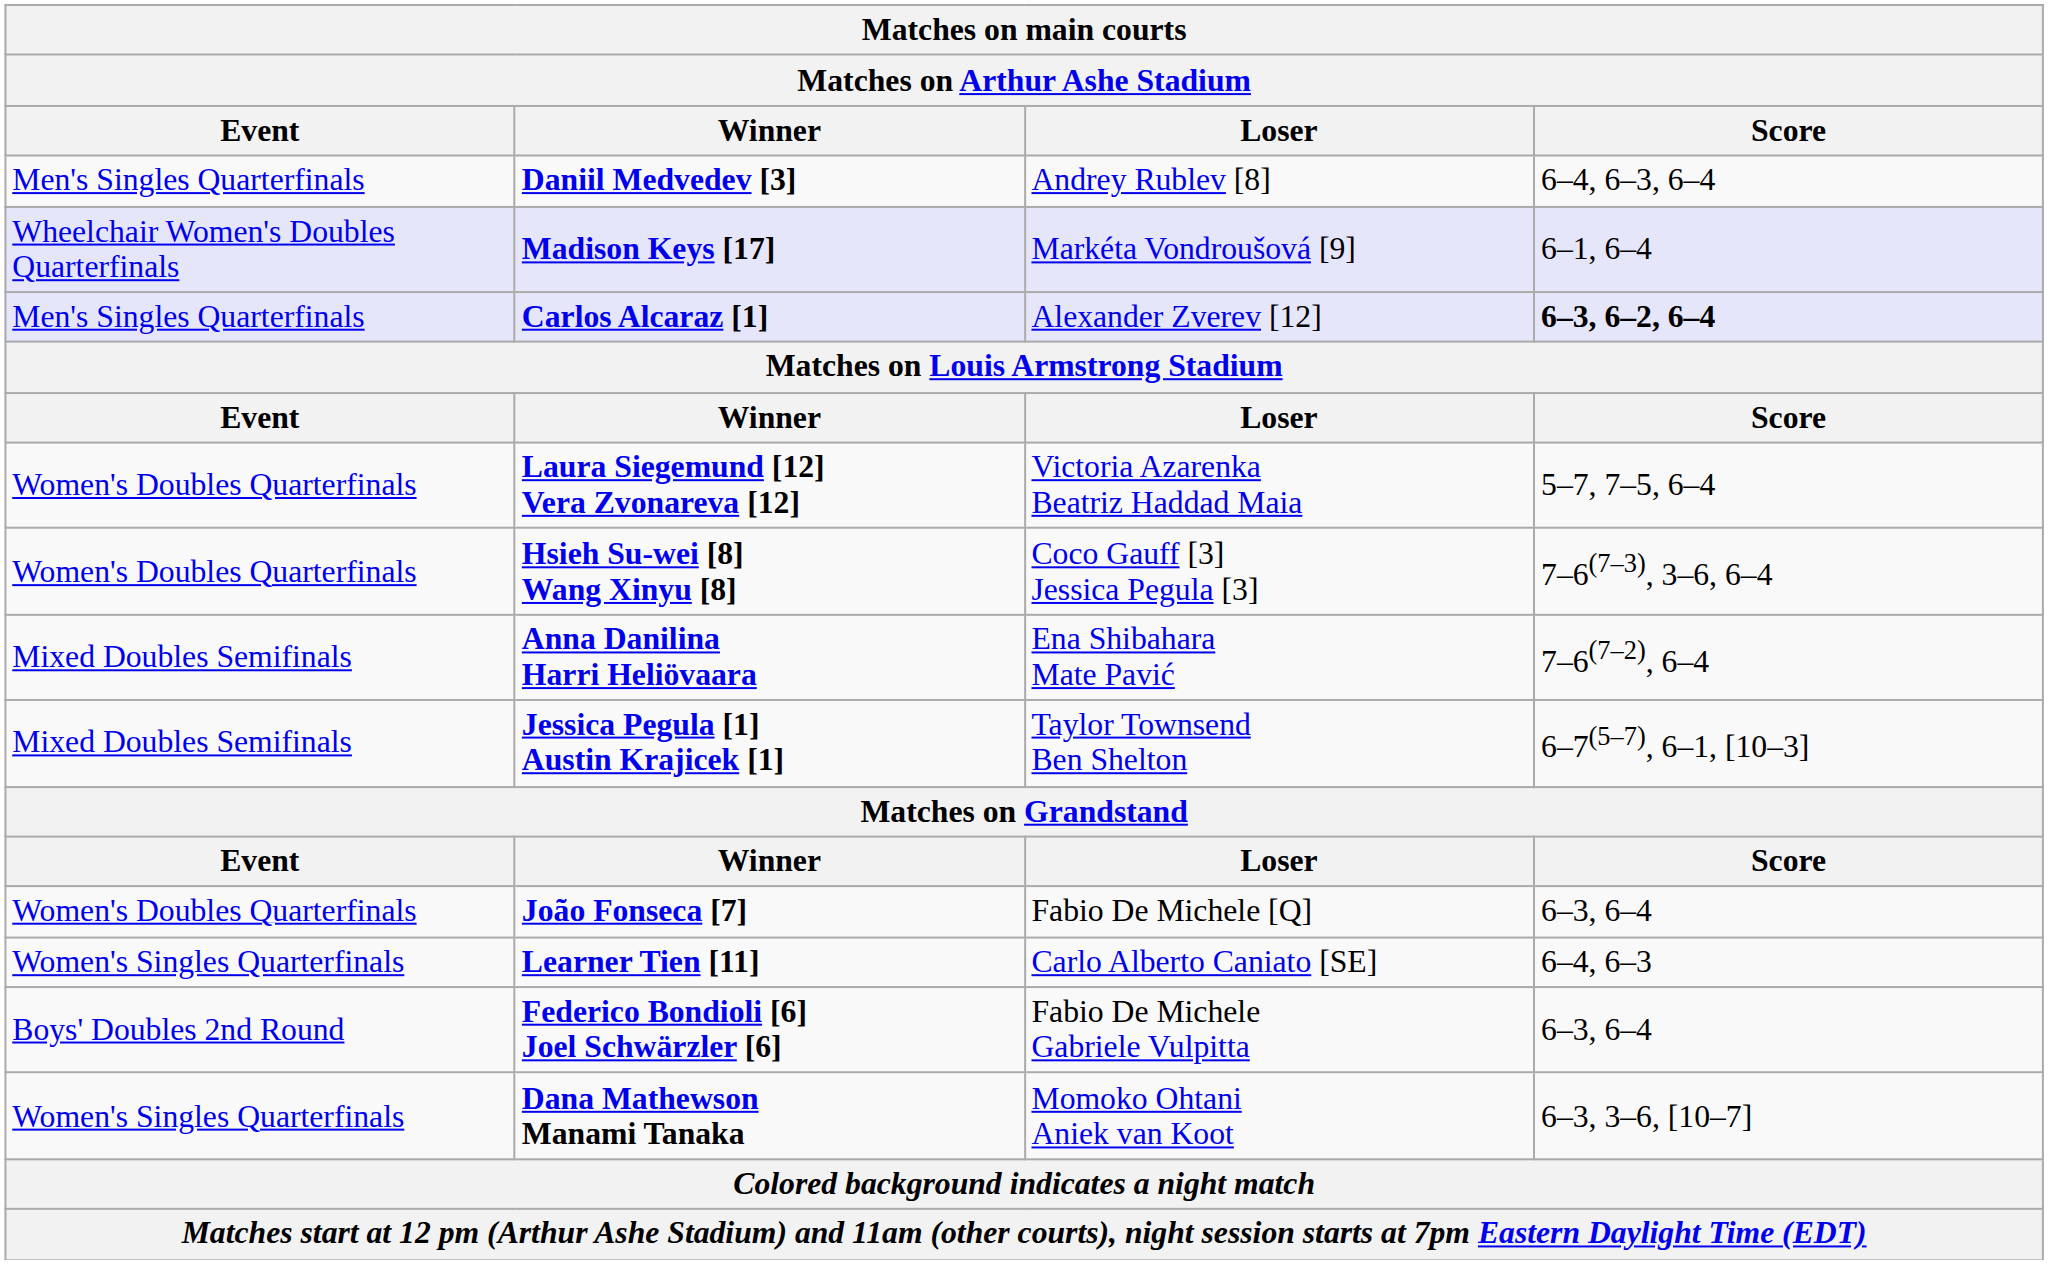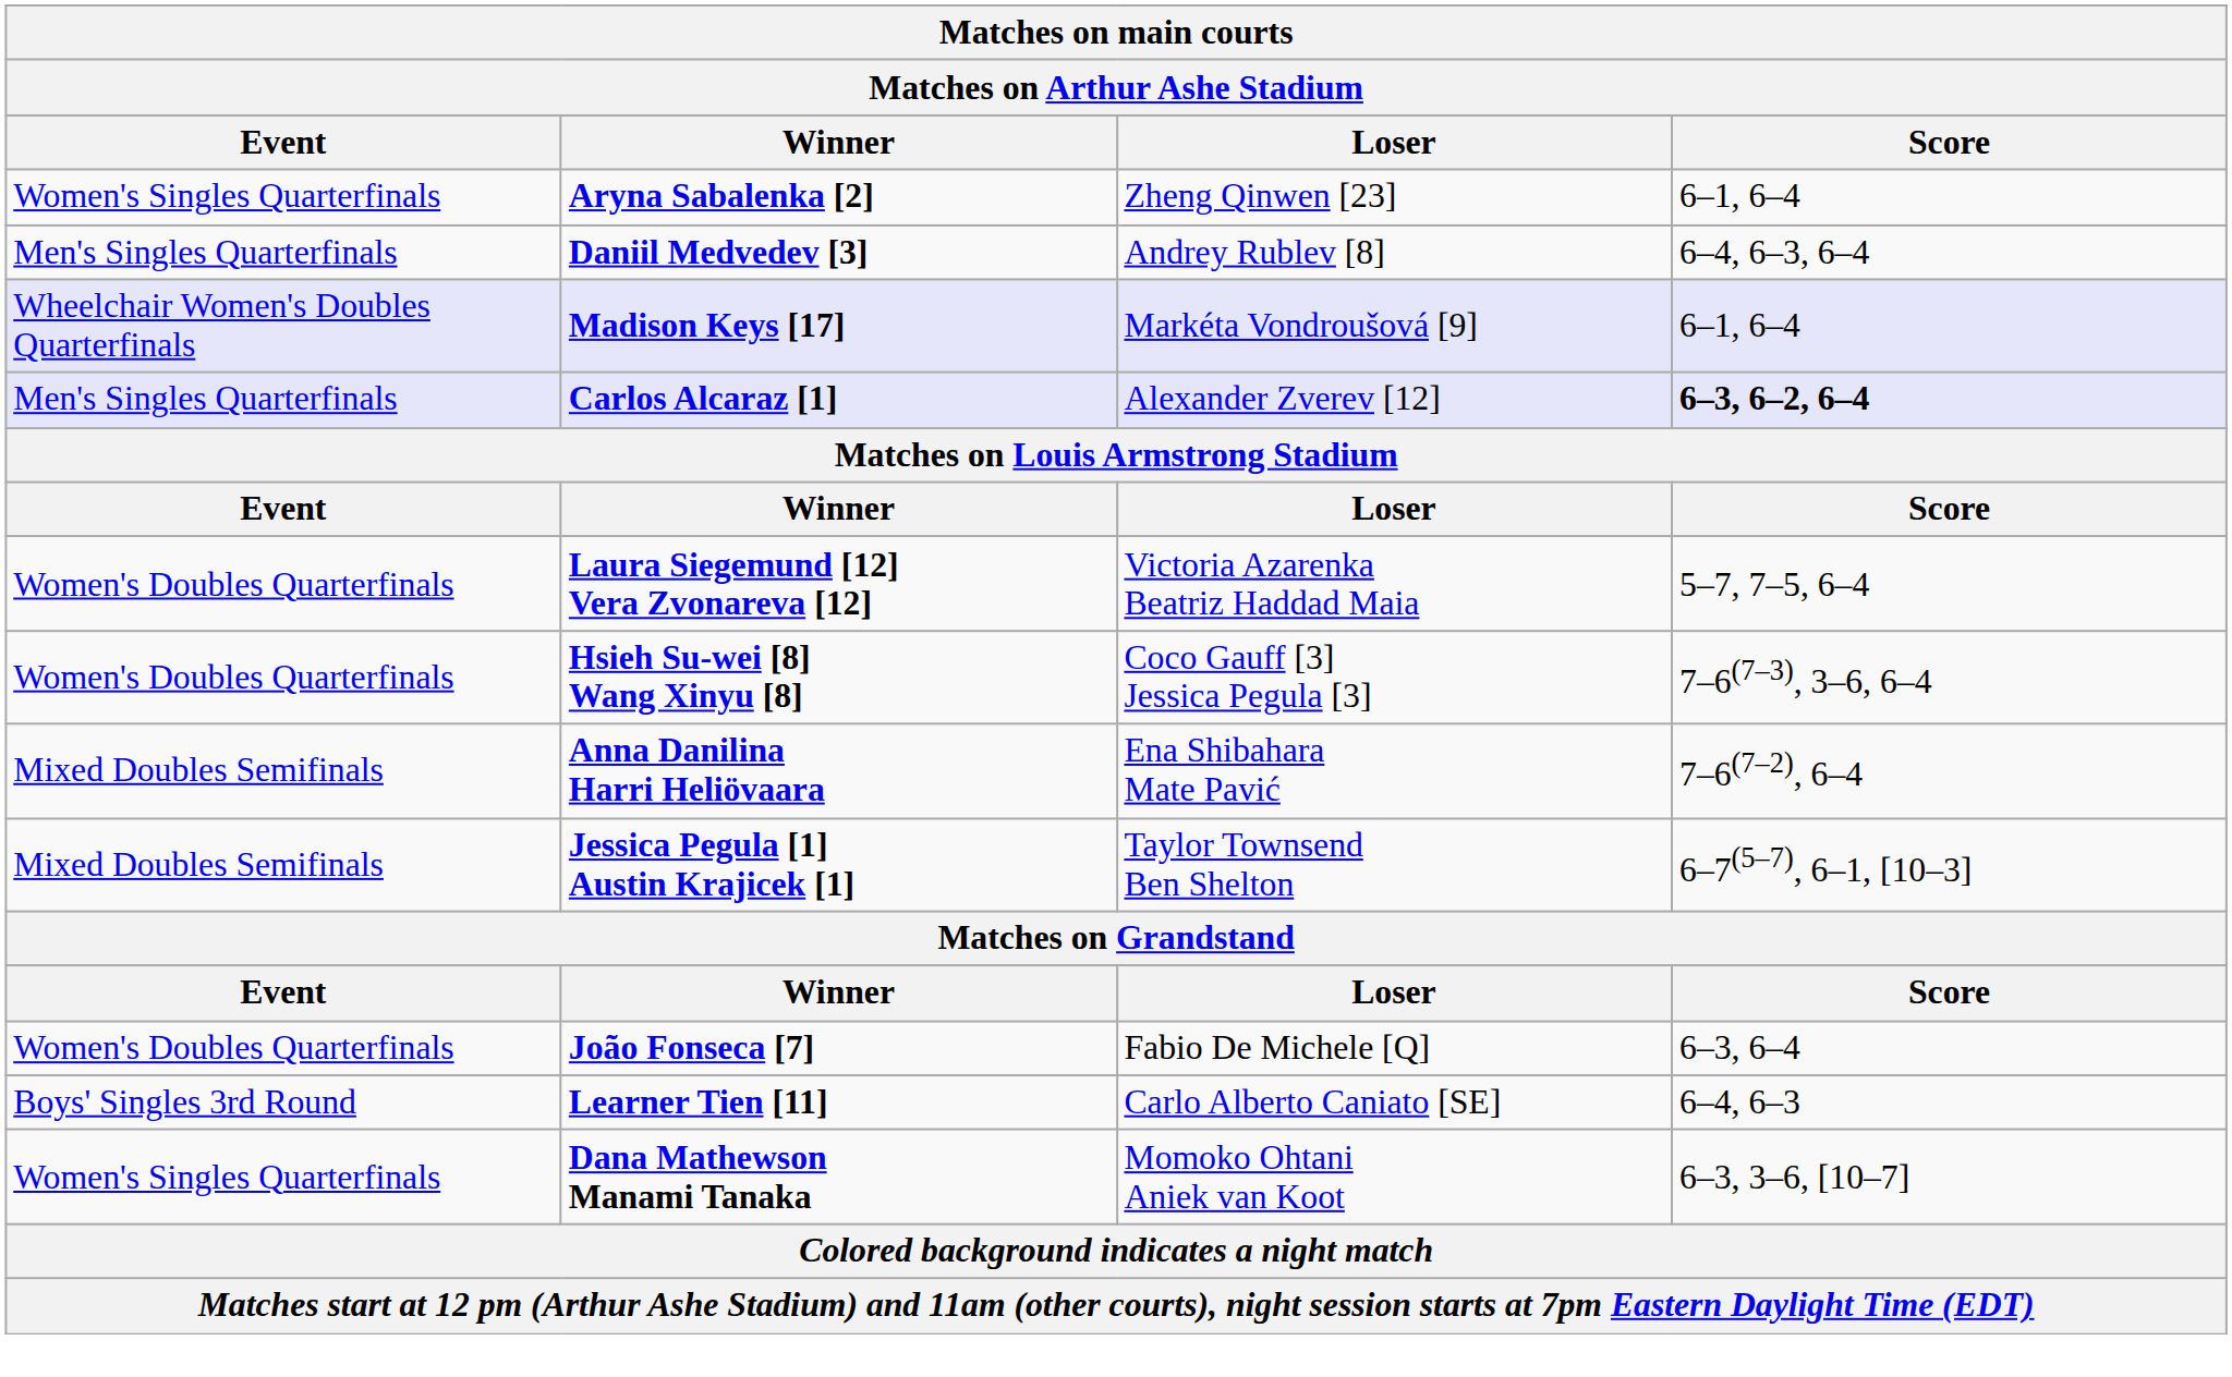 <table class="wikitable" style="margin:auto;">
 <tr>
 <th colspan="4" style="white-space:nowrap;">Matches on main courts</th>
 </tr>
 <tr>
 <th colspan="4"><strong>Matches on <a href='#'>Arthur Ashe Stadium</a></strong></th>
 </tr>
 <tr>
 <th width="250">Event</th>
 <th width="250">Winner</th>
 <th width="250">Loser</th>
 <th width="250">Score</th>
+</tr>
+<tr>
+<td><a href='#'>Women's Singles Quarterfinals</a></td>
+<td><strong> <a href='#'>Aryna Sabalenka</a> [2]</strong></td>
+<td> <a href='#'>Zheng Qinwen</a> [23]</td>
+<td>6–1, 6–4</td>
 </tr>
 <tr>
 <td><a href='#'>Men's Singles Quarterfinals</a></td>
 <td><strong> <a href='#'>Daniil Medvedev</a> [3]</strong></td>
 <td> <a href='#'>Andrey Rublev</a> [8]</td>
 <td>6–4, 6–3, 6–4</td>
 </tr>
 <tr bgcolor="lavender">
 <td><a href='#'>Wheelchair Women's Doubles Quarterfinals</a></td>
 <td><strong> <a href='#'>Madison Keys</a> [17]</strong></td>
 <td> <a href='#'>Markéta Vondroušová</a> [9]</td>
 <td>6–1, 6–4</td>
 </tr>
 <tr bgcolor="lavender">
 <td><a href='#'>Men's Singles Quarterfinals</a></td>
 <td><strong> <a href='#'>Carlos Alcaraz</a> [1]</strong></td>
 <td> <a href='#'>Alexander Zverev</a> [12]</td>
 <td><strong>6–3, 6–2, 6–4</strong></td>
 </tr>
 <tr>
 <th colspan="4"><strong>Matches on <a href='#'>Louis Armstrong Stadium</a></strong></th>
 </tr>
 <tr>
 <th width="250">Event</th>
 <th width="250">Winner</th>
 <th width="250">Loser</th>
 <th width="250">Score</th>
 </tr>
 <tr>
 <td><a href='#'>Women's Doubles Quarterfinals</a></td>
 <td><strong> <a href='#'>Laura Siegemund</a> [12]<br> <a href='#'>Vera Zvonareva</a> [12]</strong></td>
 <td> <a href='#'>Victoria Azarenka</a><br> <a href='#'>Beatriz Haddad Maia</a></td>
 <td>5–7, 7–5, 6–4</td>
 </tr>
 <tr>
 <td><a href='#'>Women's Doubles Quarterfinals</a></td>
 <td><strong> <a href='#'>Hsieh Su-wei</a> [8]<br> <a href='#'>Wang Xinyu</a> [8]</strong></td>
 <td> <a href='#'>Coco Gauff</a> [3]<br> <a href='#'>Jessica Pegula</a> [3]</td>
 <td>7–6<sup>(7–3)</sup>, 3–6, 6–4</td>
 </tr>
 <tr>
 <td><a href='#'>Mixed Doubles Semifinals</a></td>
 <td><strong> <a href='#'>Anna Danilina</a> <br>  <a href='#'>Harri Heliövaara</a></strong></td>
 <td> <a href='#'>Ena Shibahara</a> <br>  <a href='#'>Mate Pavić</a></td>
 <td>7–6<sup>(7–2)</sup>, 6–4</td>
 </tr>
 <tr>
 <td><a href='#'>Mixed Doubles Semifinals</a></td>
 <td><strong> <a href='#'>Jessica Pegula</a> [1] <br>  <a href='#'>Austin Krajicek</a> [1]</strong></td>
 <td> <a href='#'>Taylor Townsend</a> <br>  <a href='#'>Ben Shelton</a></td>
 <td>6–7<sup>(5–7)</sup>, 6–1, [10–3]</td>
 </tr>
 <tr>
 <th colspan="4"><strong>Matches on <a href='#'>Grandstand</a></strong></th>
 </tr>
 <tr>
 <th width="250">Event</th>
 <th width="250">Winner</th>
 <th width="250">Loser</th>
 <th width="250">Score</th>
 </tr>
 <tr>
 <td><a href='#'>Women's Doubles Quarterfinals</a></td>
 <td><strong> <a href='#'>João Fonseca</a> [7]</strong></td>
 <td> Fabio De Michele [Q]</td>
 <td>6–3, 6–4</td>
 </tr>
 <tr>
-<td><a href='#'>Women's Singles Quarterfinals</a></td>
+<td><a href='#'>Boys' Singles 3rd Round</a></td>
 <td><strong> <a href='#'>Learner Tien</a> [11]</strong></td>
 <td> <a href='#'>Carlo Alberto Caniato</a> [SE]</td>
 <td>6–4, 6–3</td>
-</tr>
-<tr>
-<td><a href='#'>Boys' Doubles 2nd Round</a></td>
-<td><strong> <a href='#'>Federico Bondioli</a> [6]<br> <a href='#'>Joel Schwärzler</a> [6]</strong></td>
-<td> Fabio De Michele<br> <a href='#'>Gabriele Vulpitta</a></td>
-<td>6–3, 6–4</td>
 </tr>
 <tr>
 <td><a href='#'>Women's Singles Quarterfinals</a></td>
 <td><strong> <a href='#'>Dana Mathewson</a> <br>  Manami Tanaka</strong></td>
 <td> <a href='#'>Momoko Ohtani</a> <br>  <a href='#'>Aniek van Koot</a></td>
 <td>6–3, 3–6, [10–7]</td>
 </tr>
 <tr>
 <th colspan="4"><em>Colored background indicates a night match</em></th>
 </tr>
 <tr>
 <th colspan="4"><em>Matches start at 12 pm (Arthur Ashe Stadium) and 11am (other courts), night session starts at 7pm <a href='#'>Eastern Daylight Time (EDT)</a></em></th>
 </tr>
 </table>
